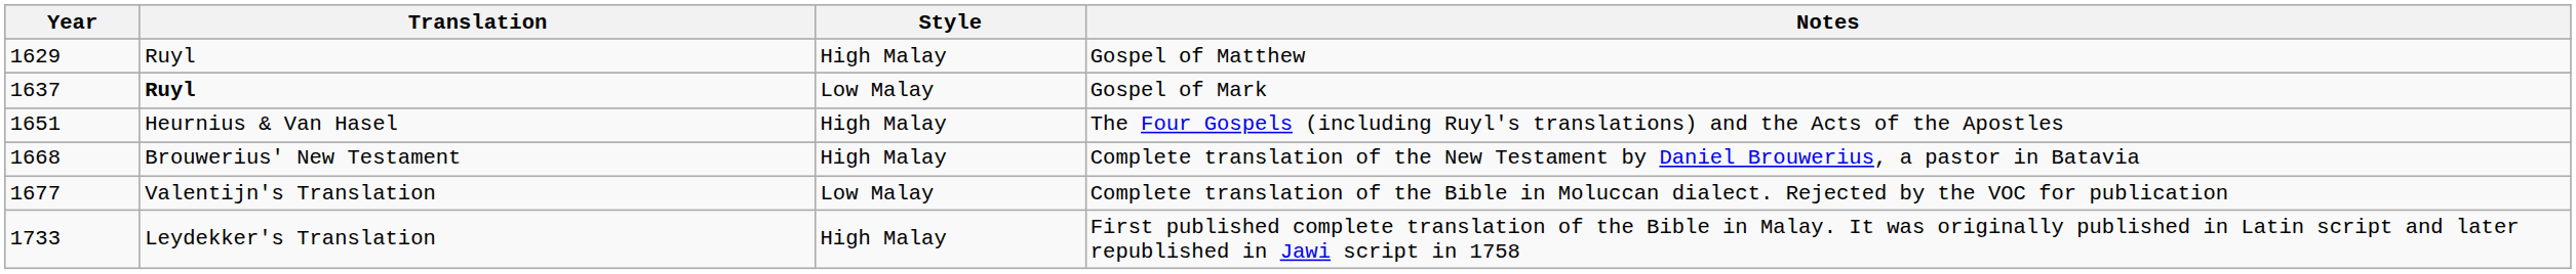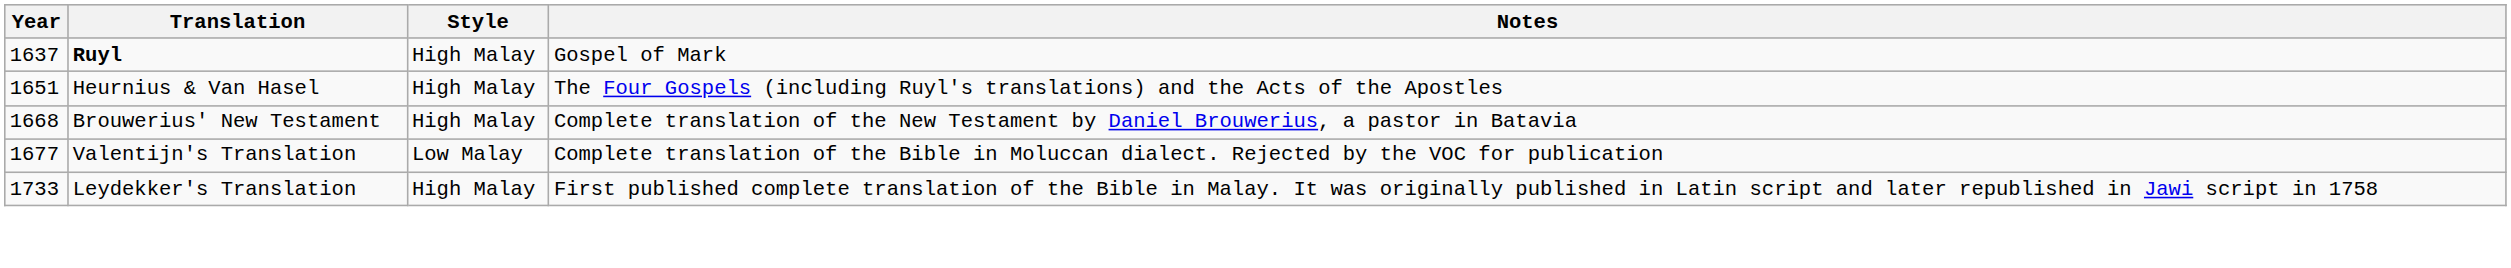 <table class="wikitable" width="100%">
 <tr>
 <th>Year</th>
 <th>Translation</th>
 <th>Style</th>
 <th>Notes</th>
 </tr>
 <tr>
-<td style="width:5%; vertical-align:top;">1629</td>
-<td style="width:25%; vertical-align:top;">Ruyl</td>
-<td style="width:10%; vertical-align:top;">High Malay</td>
-<td style="width:55%; vertical-align:top;">Gospel of Matthew</td>
-</tr>
-<tr>
 <td>1637</td>
 <td><strong>Ruyl</strong></td>
-<td>Low Malay</td>
+<td>High Malay</td>
 <td>Gospel of Mark</td>
 </tr>
 <tr>
 <td>1651</td>
 <td>Heurnius & Van Hasel</td>
 <td>High Malay</td>
 <td>The <a href='#'>Four Gospels</a> (including Ruyl's translations) and the Acts of the Apostles</td>
 </tr>
 <tr>
 <td>1668</td>
 <td>Brouwerius' New Testament</td>
 <td>High Malay</td>
 <td>Complete translation of the New Testament by <a href='#'>Daniel Brouwerius</a>, a pastor in Batavia</td>
 </tr>
 <tr>
 <td>1677</td>
 <td>Valentijn's Translation</td>
 <td>Low Malay</td>
 <td>Complete translation of the Bible in Moluccan dialect. Rejected by the VOC for publication</td>
 </tr>
 <tr>
 <td>1733</td>
 <td>Leydekker's Translation</td>
 <td>High Malay</td>
 <td>First published complete translation of the Bible in Malay. It was originally published in Latin script and later republished in <a href='#'>Jawi</a> script in 1758</td>
 </tr>
 </table>
